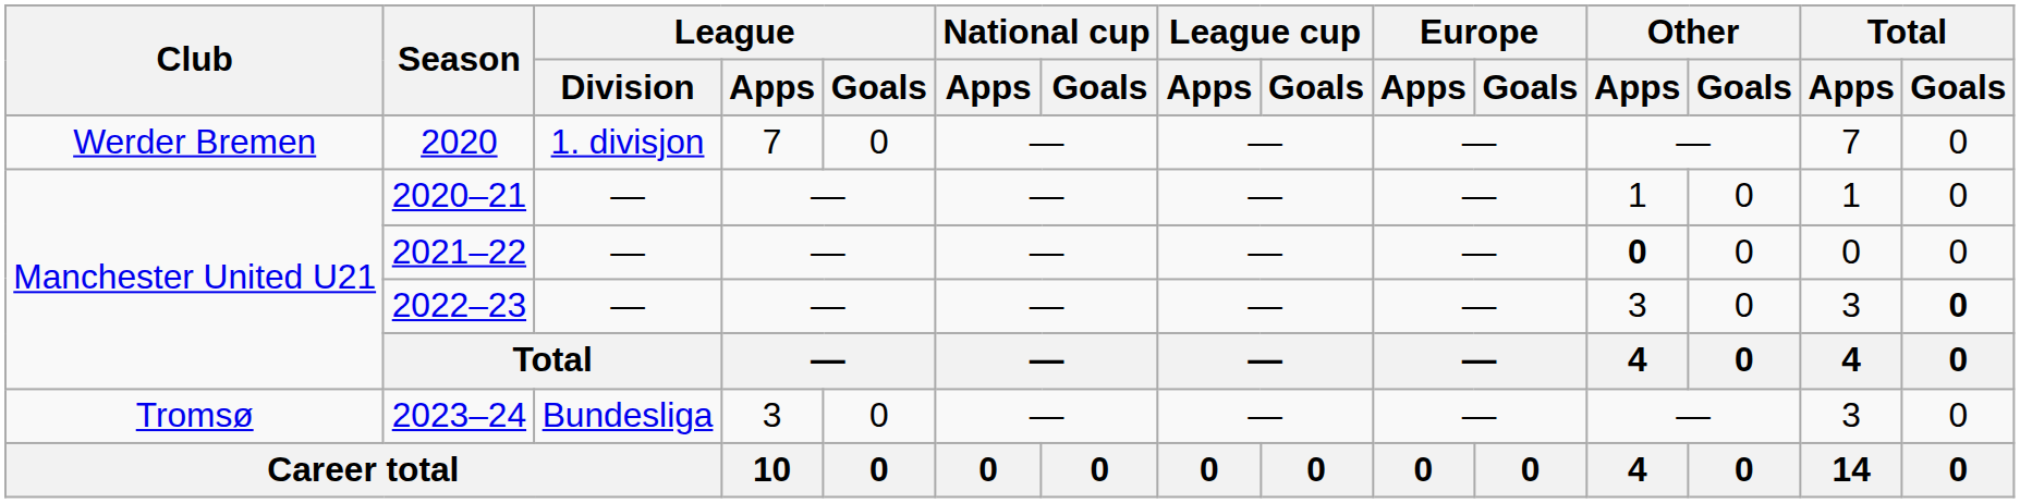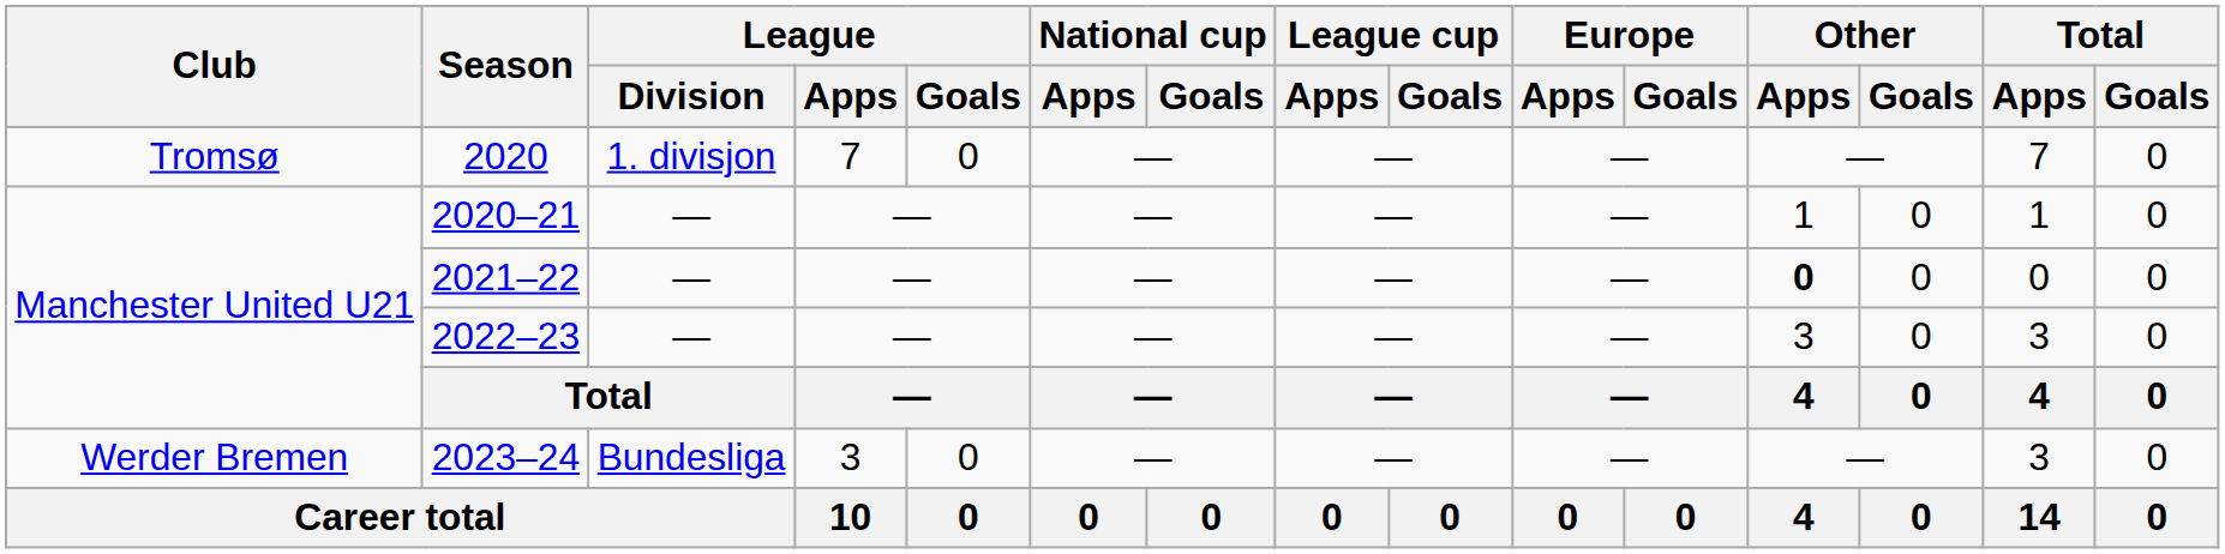 <table class=wikitable style=text-align:center>
 <tr>
 <th rowspan="2">Club</th>
 <th rowspan="2">Season</th>
 <th colspan="3">League</th>
 <th colspan="2">National cup</th>
 <th colspan="2">League cup</th>
 <th colspan="2">Europe</th>
 <th colspan="2">Other</th>
 <th colspan="2">Total</th>
 </tr>
 <tr>
 <th>Division</th>
 <th>Apps</th>
 <th>Goals</th>
 <th>Apps</th>
 <th>Goals</th>
 <th>Apps</th>
 <th>Goals</th>
 <th>Apps</th>
 <th>Goals</th>
 <th>Apps</th>
 <th>Goals</th>
 <th>Apps</th>
 <th>Goals</th>
 </tr>
 <tr>
-<td><a href='#'>Werder Bremen</a></td>
+<td><a href='#'>Tromsø</a></td>
 <td><a href='#'>2020</a></td>
 <td><a href='#'>1. divisjon</a></td>
 <td>7</td>
 <td>0</td>
 <td colspan="2">—</td>
 <td colspan="2">—</td>
 <td colspan="2">—</td>
 <td colspan="2">—</td>
 <td>7</td>
 <td>0</td>
 </tr>
 <tr>
 <td rowspan="4"><a href='#'>Manchester United U21</a></td>
 <td><a href='#'>2020–21</a></td>
 <td>—</td>
 <td colspan="2">—</td>
 <td colspan="2">—</td>
 <td colspan="2">—</td>
 <td colspan="2">—</td>
 <td>1</td>
 <td>0</td>
 <td>1</td>
 <td>0</td>
 </tr>
 <tr>
 <td><a href='#'>2021–22</a></td>
 <td>—</td>
 <td colspan="2">—</td>
 <td colspan="2">—</td>
 <td colspan="2">—</td>
 <td colspan="2">—</td>
 <td><strong>0</strong></td>
 <td>0</td>
 <td>0</td>
 <td>0</td>
 </tr>
 <tr>
 <td><a href='#'>2022–23</a></td>
 <td>—</td>
 <td colspan="2">—</td>
 <td colspan="2">—</td>
 <td colspan="2">—</td>
 <td colspan="2">—</td>
 <td>3</td>
 <td>0</td>
 <td>3</td>
-<td><strong>0</strong></td>
+<td>0</td>
 </tr>
 <tr>
 <th colspan="2">Total</th>
 <th colspan="2">—</th>
 <th colspan="2">—</th>
 <th colspan="2">—</th>
 <th colspan="2">—</th>
 <th>4</th>
 <th>0</th>
 <th>4</th>
 <th>0</th>
 </tr>
 <tr>
-<td><a href='#'>Tromsø</a></td>
+<td><a href='#'>Werder Bremen</a></td>
 <td><a href='#'>2023–24</a></td>
 <td><a href='#'>Bundesliga</a></td>
 <td>3</td>
 <td>0</td>
 <td colspan="2">—</td>
 <td colspan="2">—</td>
 <td colspan="2">—</td>
 <td colspan="2">—</td>
 <td>3</td>
 <td>0</td>
 </tr>
 <tr>
 <th colspan="3">Career total</th>
 <th>10</th>
 <th>0</th>
 <th>0</th>
 <th>0</th>
 <th>0</th>
 <th>0</th>
 <th>0</th>
 <th>0</th>
 <th>4</th>
 <th>0</th>
 <th>14</th>
 <th>0</th>
 </tr>
 </table>
